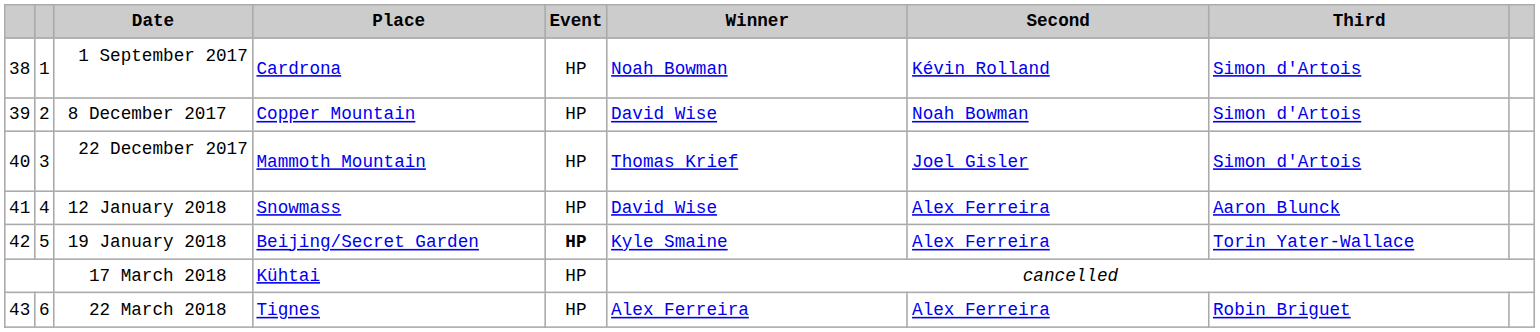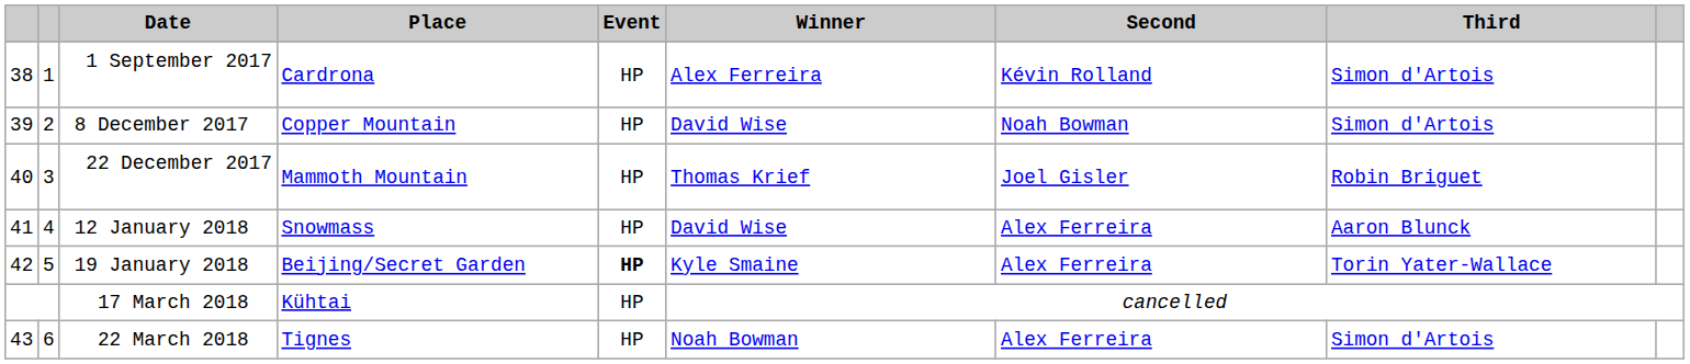 <table class="wikitable plainrowheaders" style="background:#fff; font-size:86%; line-height:16px; border:grey solid 1px; border-collapse:collapse;">
 <tr style="background:#ccc; text-align:center;">
 <th scope="col" style="background:#ccc; width=20 px;"></th>
 <th scope="col" style="background:#ccc; width=30 px;"></th>
 <th scope="col" style="background:#ccc; width:120px;">Date</th>
 <th scope="col" style="background:#ccc; width:180px;">Place</th>
 <th scope="col" style="background:#ccc; width:15px;">Event</th>
 <th scope="col" style="background:#ccc; width:185px;">Winner</th>
 <th scope="col" style="background:#ccc; width:185px;">Second</th>
 <th scope="col" style="background:#ccc; width:185px;">Third</th>
 <th scope="col" style="background:#ccc; width:10px;"></th>
 </tr>
 <tr>
 <td align=center>38</td>
 <td align=center>1</td>
 <td align=right>1 September 2017  </td>
 <td> <a href='#'>Cardrona</a></td>
 <td align=center>HP</td>
-<td> <a href='#'>Noah Bowman</a></td>
+<td> <a href='#'>Alex Ferreira</a></td>
 <td> <a href='#'>Kévin Rolland</a></td>
 <td> <a href='#'>Simon d'Artois</a></td>
 <td></td>
 </tr>
 <tr>
 <td align=center>39</td>
 <td align=center>2</td>
 <td align=right>8 December 2017  </td>
 <td> <a href='#'>Copper Mountain</a></td>
 <td align=center>HP</td>
 <td> <a href='#'>David Wise</a></td>
 <td> <a href='#'>Noah Bowman</a></td>
 <td> <a href='#'>Simon d'Artois</a></td>
 <td></td>
 </tr>
 <tr>
 <td align=center>40</td>
 <td align=center>3</td>
 <td align=right>22 December 2017  </td>
 <td> <a href='#'>Mammoth Mountain</a></td>
 <td align=center>HP</td>
 <td> <a href='#'>Thomas Krief</a></td>
 <td> <a href='#'>Joel Gisler</a></td>
-<td> <a href='#'>Simon d'Artois</a></td>
+<td> <a href='#'>Robin Briguet</a></td>
 <td></td>
 </tr>
 <tr>
 <td align=center>41</td>
 <td align=center>4</td>
 <td align=right>12 January 2018  </td>
 <td> <a href='#'>Snowmass</a></td>
 <td align=center>HP</td>
 <td> <a href='#'>David Wise</a></td>
 <td> <a href='#'>Alex Ferreira</a></td>
 <td> <a href='#'>Aaron Blunck</a></td>
 <td></td>
 </tr>
 <tr>
 <td align=center>42</td>
 <td align=center>5</td>
 <td align=right>19 January 2018  </td>
 <td> <a href='#'>Beijing/Secret Garden</a></td>
 <td align=center><strong>HP</strong></td>
 <td> <a href='#'>Kyle Smaine</a></td>
 <td> <a href='#'>Alex Ferreira</a></td>
 <td> <a href='#'>Torin Yater-Wallace</a></td>
 <td></td>
 </tr>
 <tr>
 <td colspan=2></td>
 <td align=right>17 March 2018  </td>
 <td> <a href='#'>Kühtai</a></td>
 <td align=center>HP</td>
 <td colspan=4 align=center><em>cancelled</em></td>
 </tr>
 <tr>
 <td align=center>43</td>
 <td align=center>6</td>
 <td align=right>22 March 2018  </td>
 <td> <a href='#'>Tignes</a></td>
 <td align=center>HP</td>
+<td> <a href='#'>Noah Bowman</a></td>
 <td> <a href='#'>Alex Ferreira</a></td>
-<td> <a href='#'>Alex Ferreira</a></td>
-<td> <a href='#'>Robin Briguet</a></td>
+<td> <a href='#'>Simon d'Artois</a></td>
 <td></td>
 </tr>
 </table>
